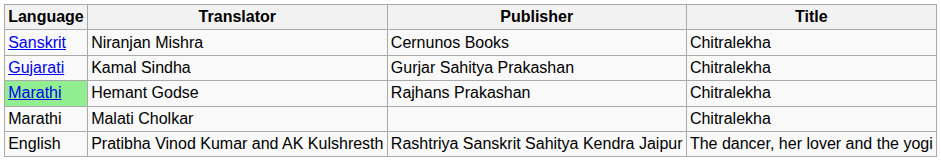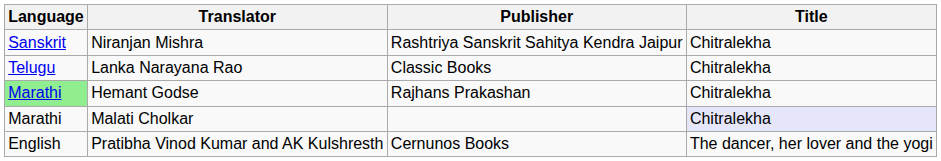 <table class="wikitable">
 <tr>
 <th>Language</th>
 <th>Translator</th>
 <th>Publisher</th>
 <th>Title</th>
 </tr>
 <tr>
 <td><a href='#'>Sanskrit</a></td>
 <td>Niranjan Mishra</td>
-<td>Cernunos Books</td>
+<td>Rashtriya Sanskrit Sahitya Kendra Jaipur</td>
 <td>Chitralekha</td>
 </tr>
 <tr>
-<td><a href='#'>Gujarati</a></td>
-<td>Kamal Sindha</td>
-<td>Gurjar Sahitya Prakashan</td>
+<td><a href='#'>Telugu</a></td>
+<td>Lanka Narayana Rao</td>
+<td>Classic Books</td>
 <td>Chitralekha</td>
 </tr>
 <tr>
 <td style="background: lightgreen;"><a href='#'>Marathi</a></td>
 <td>Hemant Godse</td>
 <td>Rajhans Prakashan</td>
 <td>Chitralekha</td>
 </tr>
 <tr>
 <td>Marathi</td>
 <td>Malati Cholkar</td>
 <td></td>
-<td>Chitralekha</td>
+<td style="background: lavender;">Chitralekha</td>
 </tr>
 <tr>
 <td>English</td>
 <td>Pratibha Vinod Kumar and AK Kulshresth</td>
-<td>Rashtriya Sanskrit Sahitya Kendra Jaipur</td>
+<td>Cernunos Books</td>
 <td>The dancer, her lover and the yogi</td>
 </tr>
 <tr>
 </tr>
 </table>
